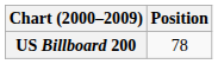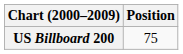 <table class="wikitable sortable plainrowheaders" style="text-align:center;">
 <tr>
 <th scope="col">Chart (2000–2009)</th>
 <th scope="col">Position</th>
 </tr>
 <tr>
 <th scope="row">US <em>Billboard</em> 200</th>
-<td>78</td>
+<td>75</td>
 </tr>
 </table>
